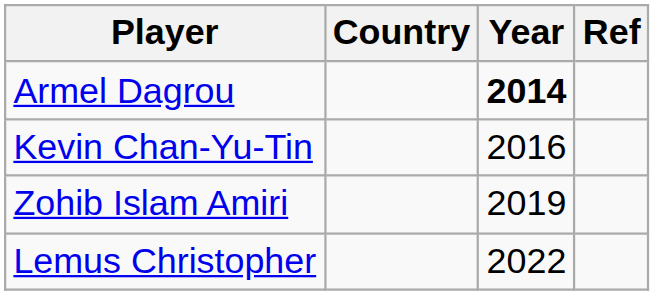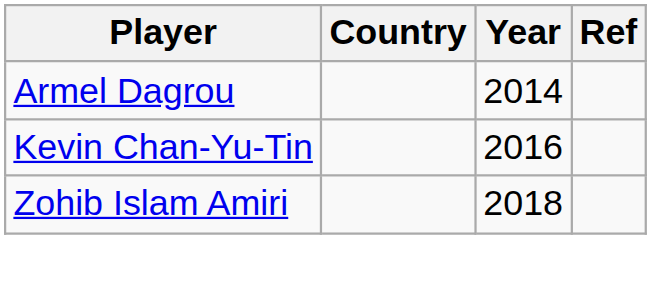 <table class="wikitable sortable">
 <tr>
 <th>Player</th>
 <th>Country</th>
 <th>Year</th>
 <th>Ref</th>
 </tr>
 <tr>
 <td><a href='#'>Armel Dagrou</a></td>
 <td></td>
-<td><strong>2014</strong></td>
+<td>2014</td>
 <td></td>
 </tr>
 <tr>
 <td><a href='#'>Kevin Chan-Yu-Tin</a></td>
 <td></td>
 <td>2016</td>
 <td></td>
 </tr>
 <tr>
 <td><a href='#'>Zohib Islam Amiri</a></td>
 <td></td>
-<td>2019</td>
-<td></td>
-</tr>
-<tr>
-<td><a href='#'>Lemus Christopher</a></td>
-<td></td>
-<td>2022</td>
+<td>2018</td>
 <td></td>
 </tr>
 </table>
